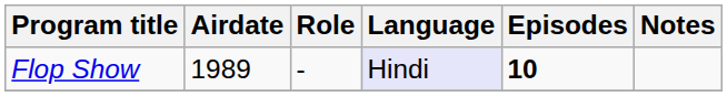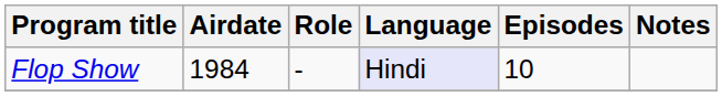 <table class="wikitable">
 <tr>
 <th>Program title</th>
 <th>Airdate</th>
 <th>Role</th>
 <th>Language</th>
 <th>Episodes</th>
 <th>Notes</th>
 </tr>
 <tr>
 <td><em><a href='#'>Flop Show</a></em></td>
-<td>1989</td>
+<td>1984</td>
 <td>-</td>
 <td style="background: lavender;">Hindi</td>
-<td><strong>10</strong></td>
+<td>10</td>
 <td></td>
 </tr>
 <tr>
 </tr>
 </table>
